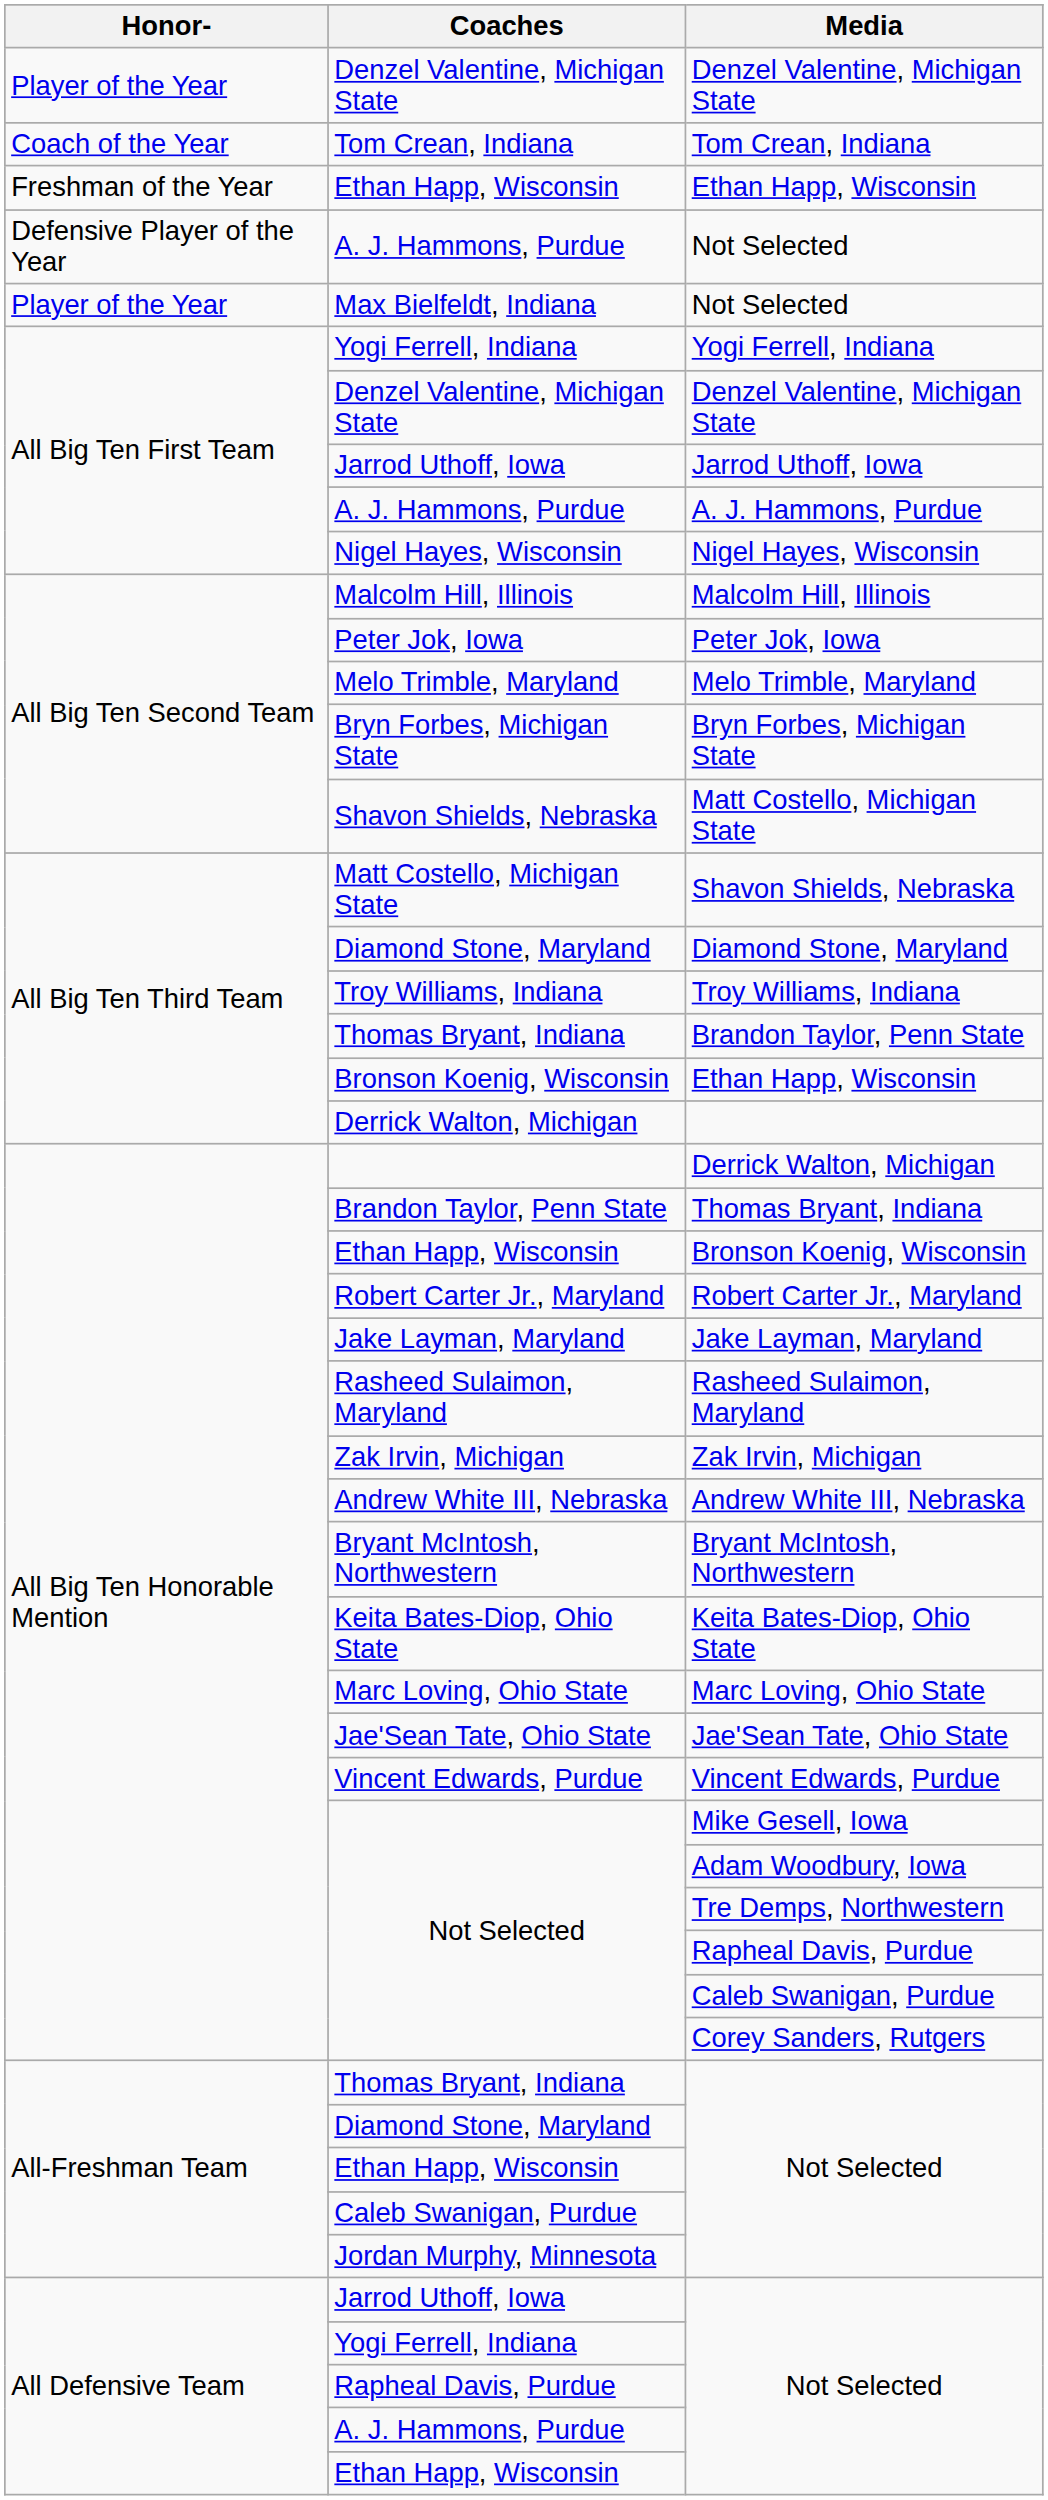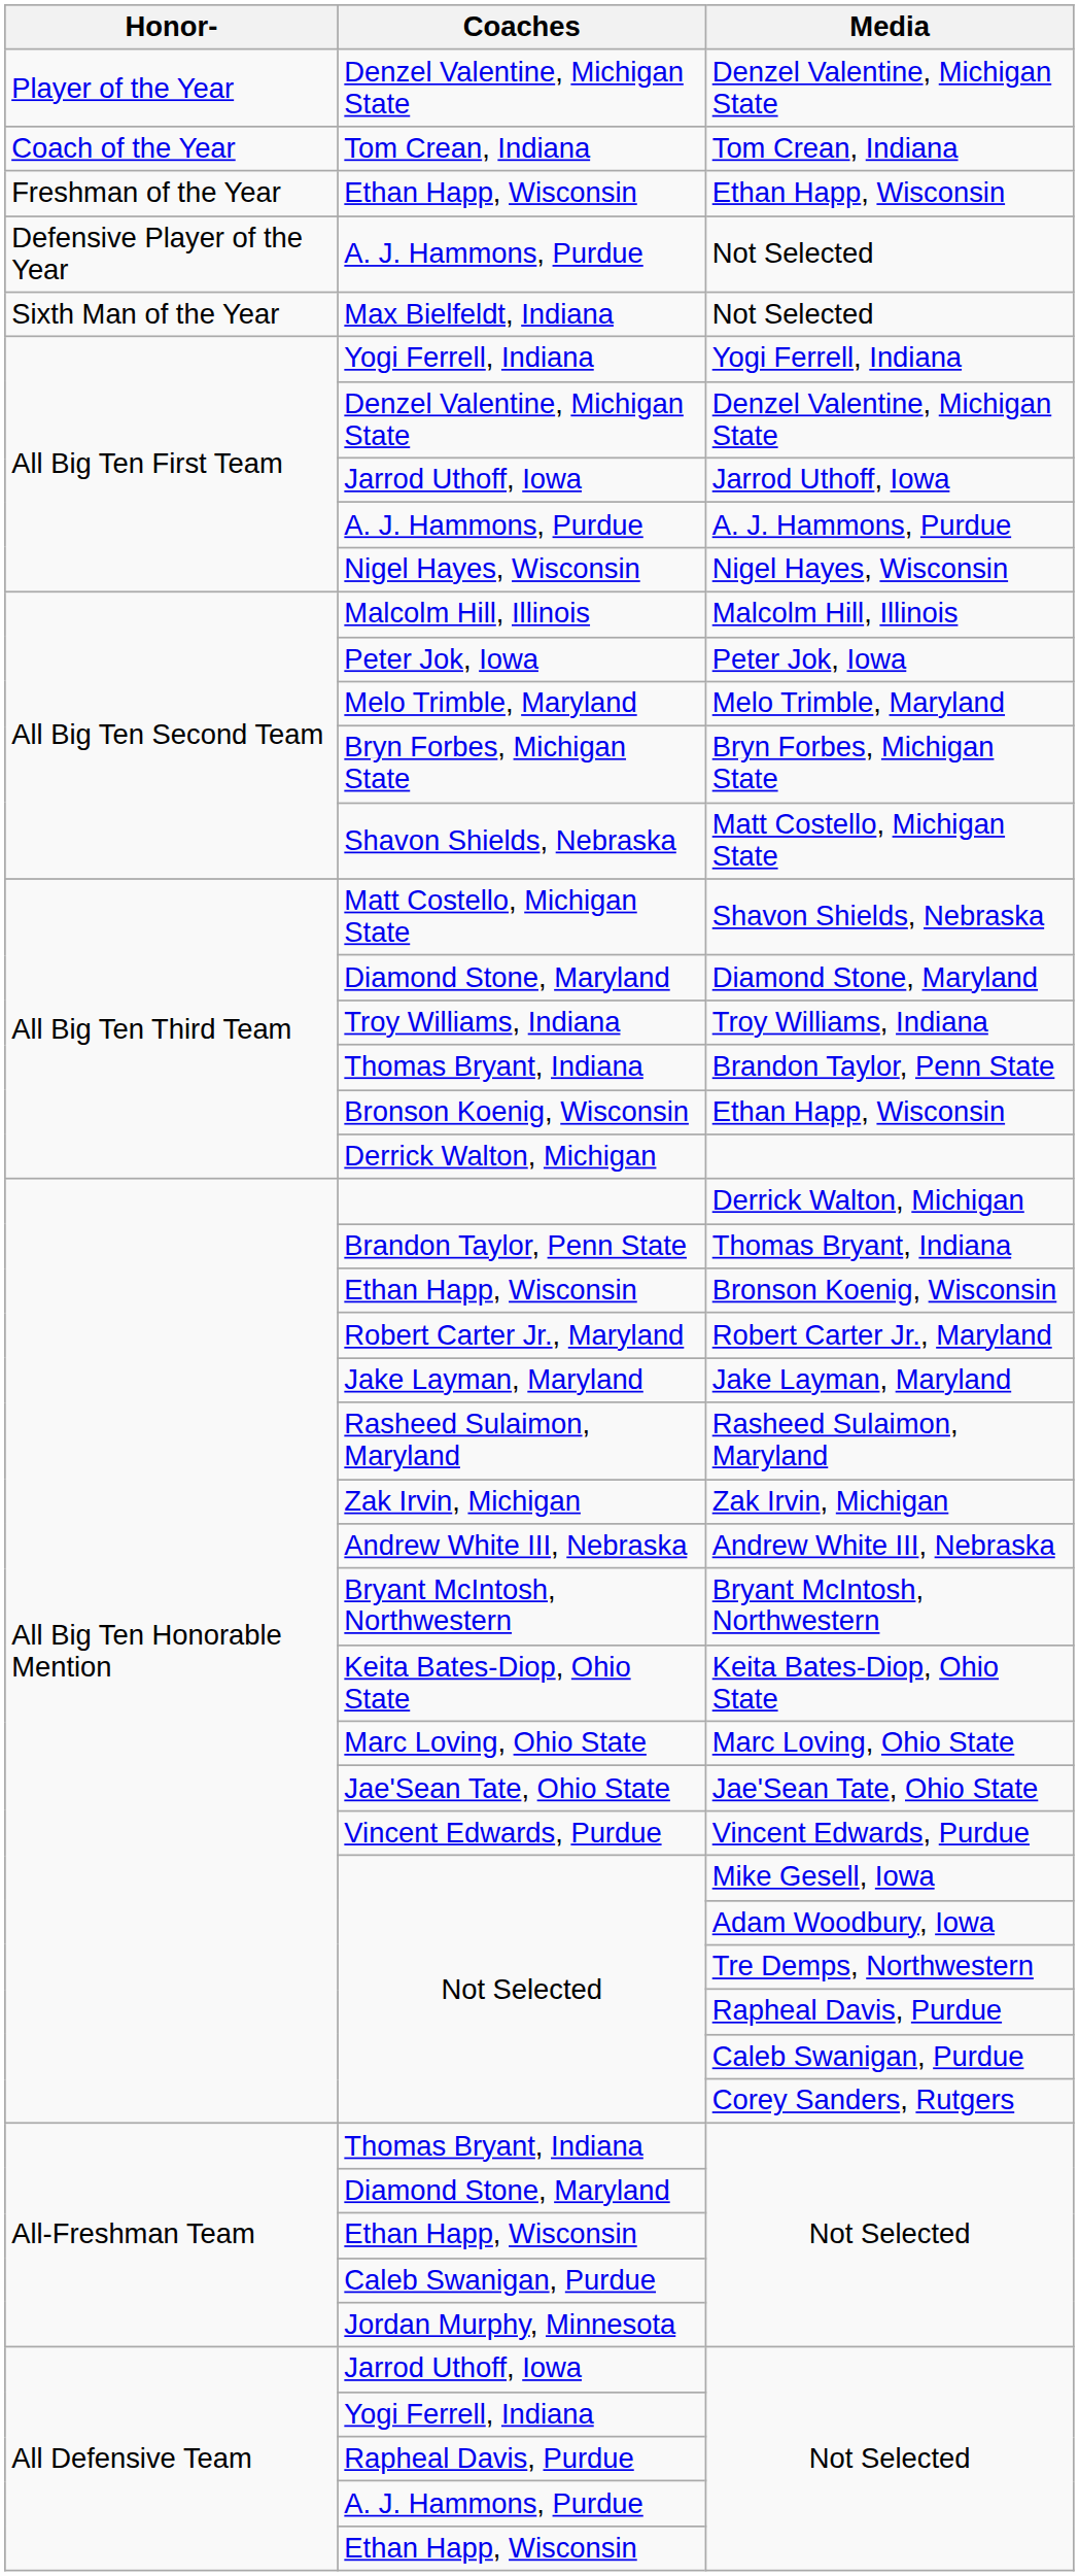 <table class="wikitable" border="1">
 <tr>
 <th>Honor-</th>
 <th>Coaches</th>
 <th>Media</th>
 </tr>
 <tr>
 <td><a href='#'>Player of the Year</a></td>
 <td><a href='#'>Denzel Valentine</a>, <a href='#'>Michigan State</a></td>
 <td><a href='#'>Denzel Valentine</a>, <a href='#'>Michigan State</a></td>
 </tr>
 <tr>
 <td><a href='#'>Coach of the Year</a></td>
 <td><a href='#'>Tom Crean</a>, <a href='#'>Indiana</a></td>
 <td><a href='#'>Tom Crean</a>, <a href='#'>Indiana</a></td>
 </tr>
 <tr>
 <td>Freshman of the Year</td>
 <td><a href='#'>Ethan Happ</a>, <a href='#'>Wisconsin</a></td>
 <td><a href='#'>Ethan Happ</a>, <a href='#'>Wisconsin</a></td>
 </tr>
 <tr>
 <td>Defensive Player of the Year</td>
 <td><a href='#'>A. J. Hammons</a>, <a href='#'>Purdue</a></td>
 <td>Not Selected</td>
 </tr>
 <tr>
-<td><a href='#'>Player of the Year</a></td>
+<td>Sixth Man of the Year</td>
 <td><a href='#'>Max Bielfeldt</a>, <a href='#'>Indiana</a></td>
 <td>Not Selected</td>
 </tr>
 <tr>
 <td rowspan=5 valign=middle>All Big Ten First Team</td>
 <td><a href='#'>Yogi Ferrell</a>, <a href='#'>Indiana</a></td>
 <td><a href='#'>Yogi Ferrell</a>, <a href='#'>Indiana</a></td>
 </tr>
 <tr>
 <td><a href='#'>Denzel Valentine</a>, <a href='#'>Michigan State</a></td>
 <td><a href='#'>Denzel Valentine</a>, <a href='#'>Michigan State</a></td>
 </tr>
 <tr>
 <td><a href='#'>Jarrod Uthoff</a>, <a href='#'>Iowa</a></td>
 <td><a href='#'>Jarrod Uthoff</a>, <a href='#'>Iowa</a></td>
 </tr>
 <tr>
 <td><a href='#'>A. J. Hammons</a>, <a href='#'>Purdue</a></td>
 <td><a href='#'>A. J. Hammons</a>, <a href='#'>Purdue</a></td>
 </tr>
 <tr>
 <td><a href='#'>Nigel Hayes</a>, <a href='#'>Wisconsin</a></td>
 <td><a href='#'>Nigel Hayes</a>, <a href='#'>Wisconsin</a></td>
 </tr>
 <tr>
 <td rowspan=5 valign=middle>All Big Ten Second Team</td>
 <td><a href='#'>Malcolm Hill</a>, <a href='#'>Illinois</a></td>
 <td><a href='#'>Malcolm Hill</a>, <a href='#'>Illinois</a></td>
 </tr>
 <tr>
 <td><a href='#'>Peter Jok</a>, <a href='#'>Iowa</a></td>
 <td><a href='#'>Peter Jok</a>, <a href='#'>Iowa</a></td>
 </tr>
 <tr>
 <td><a href='#'>Melo Trimble</a>, <a href='#'>Maryland</a></td>
 <td><a href='#'>Melo Trimble</a>, <a href='#'>Maryland</a></td>
 </tr>
 <tr>
 <td><a href='#'>Bryn Forbes</a>, <a href='#'>Michigan State</a></td>
 <td><a href='#'>Bryn Forbes</a>, <a href='#'>Michigan State</a></td>
 </tr>
 <tr>
 <td><a href='#'>Shavon Shields</a>, <a href='#'>Nebraska</a></td>
 <td><a href='#'>Matt Costello</a>, <a href='#'>Michigan State</a></td>
 </tr>
 <tr>
 <td rowspan=6 valign=middle>All Big Ten Third Team</td>
 <td><a href='#'>Matt Costello</a>, <a href='#'>Michigan State</a></td>
 <td><a href='#'>Shavon Shields</a>, <a href='#'>Nebraska</a></td>
 </tr>
 <tr>
 <td><a href='#'>Diamond Stone</a>, <a href='#'>Maryland</a></td>
 <td><a href='#'>Diamond Stone</a>, <a href='#'>Maryland</a></td>
 </tr>
 <tr>
 <td><a href='#'>Troy Williams</a>, <a href='#'>Indiana</a></td>
 <td><a href='#'>Troy Williams</a>, <a href='#'>Indiana</a></td>
 </tr>
 <tr>
 <td><a href='#'>Thomas Bryant</a>, <a href='#'>Indiana</a></td>
 <td><a href='#'>Brandon Taylor</a>, <a href='#'>Penn State</a></td>
 </tr>
 <tr>
 <td><a href='#'>Bronson Koenig</a>, <a href='#'>Wisconsin</a></td>
 <td><a href='#'>Ethan Happ</a>, <a href='#'>Wisconsin</a></td>
 </tr>
 <tr>
 <td><a href='#'>Derrick Walton</a>, <a href='#'>Michigan</a></td>
 <td></td>
 </tr>
 <tr>
 <td rowspan=19 valign=middle>All Big Ten Honorable Mention</td>
 <td></td>
 <td><a href='#'>Derrick Walton</a>, <a href='#'>Michigan</a></td>
 </tr>
 <tr>
 <td><a href='#'>Brandon Taylor</a>, <a href='#'>Penn State</a></td>
 <td><a href='#'>Thomas Bryant</a>, <a href='#'>Indiana</a></td>
 </tr>
 <tr>
 <td><a href='#'>Ethan Happ</a>, <a href='#'>Wisconsin</a></td>
 <td><a href='#'>Bronson Koenig</a>, <a href='#'>Wisconsin</a></td>
 </tr>
 <tr>
 <td><a href='#'>Robert Carter Jr.</a>, <a href='#'>Maryland</a></td>
 <td><a href='#'>Robert Carter Jr.</a>, <a href='#'>Maryland</a></td>
 </tr>
 <tr>
 <td><a href='#'>Jake Layman</a>, <a href='#'>Maryland</a></td>
 <td><a href='#'>Jake Layman</a>, <a href='#'>Maryland</a></td>
 </tr>
 <tr>
 <td><a href='#'>Rasheed Sulaimon</a>, <a href='#'>Maryland</a></td>
 <td><a href='#'>Rasheed Sulaimon</a>, <a href='#'>Maryland</a></td>
 </tr>
 <tr>
 <td><a href='#'>Zak Irvin</a>, <a href='#'>Michigan</a></td>
 <td><a href='#'>Zak Irvin</a>, <a href='#'>Michigan</a></td>
 </tr>
 <tr>
 <td><a href='#'>Andrew White III</a>, <a href='#'>Nebraska</a></td>
 <td><a href='#'>Andrew White III</a>, <a href='#'>Nebraska</a></td>
 </tr>
 <tr>
 <td><a href='#'>Bryant McIntosh</a>, <a href='#'>Northwestern</a></td>
 <td><a href='#'>Bryant McIntosh</a>, <a href='#'>Northwestern</a></td>
 </tr>
 <tr>
 <td><a href='#'>Keita Bates-Diop</a>, <a href='#'>Ohio State</a></td>
 <td><a href='#'>Keita Bates-Diop</a>, <a href='#'>Ohio State</a></td>
 </tr>
 <tr>
 <td><a href='#'>Marc Loving</a>, <a href='#'>Ohio State</a></td>
 <td><a href='#'>Marc Loving</a>, <a href='#'>Ohio State</a></td>
 </tr>
 <tr>
 <td><a href='#'>Jae'Sean Tate</a>, <a href='#'>Ohio State</a></td>
 <td><a href='#'>Jae'Sean Tate</a>, <a href='#'>Ohio State</a></td>
 </tr>
 <tr>
 <td><a href='#'>Vincent Edwards</a>, <a href='#'>Purdue</a></td>
 <td><a href='#'>Vincent Edwards</a>, <a href='#'>Purdue</a></td>
 </tr>
 <tr>
 <td rowspan=6 colspan=1 align=center>Not Selected</td>
 <td><a href='#'>Mike Gesell</a>, <a href='#'>Iowa</a></td>
 </tr>
 <tr>
 <td><a href='#'>Adam Woodbury</a>, <a href='#'>Iowa</a></td>
 </tr>
 <tr>
 <td><a href='#'>Tre Demps</a>, <a href='#'>Northwestern</a></td>
 </tr>
 <tr>
 <td><a href='#'>Rapheal Davis</a>, <a href='#'>Purdue</a></td>
 </tr>
 <tr>
 <td><a href='#'>Caleb Swanigan</a>, <a href='#'>Purdue</a></td>
 </tr>
 <tr>
 <td><a href='#'>Corey Sanders</a>, <a href='#'>Rutgers</a></td>
 </tr>
 <tr>
 <td rowspan=5 valign=middle>All-Freshman Team</td>
 <td><a href='#'>Thomas Bryant</a>, <a href='#'>Indiana</a></td>
 <td rowspan=5 colspan=1 align=center>Not Selected</td>
 </tr>
 <tr>
 <td><a href='#'>Diamond Stone</a>, <a href='#'>Maryland</a></td>
 </tr>
 <tr>
 <td><a href='#'>Ethan Happ</a>, <a href='#'>Wisconsin</a></td>
 </tr>
 <tr>
 <td><a href='#'>Caleb Swanigan</a>, <a href='#'>Purdue</a></td>
 </tr>
 <tr>
 <td><a href='#'>Jordan Murphy</a>, <a href='#'>Minnesota</a></td>
 </tr>
 <tr>
 <td rowspan=5 valign=middle>All Defensive Team</td>
 <td><a href='#'>Jarrod Uthoff</a>, <a href='#'>Iowa</a></td>
 <td rowspan=5 colspan=1 align=center>Not Selected</td>
 </tr>
 <tr>
 <td><a href='#'>Yogi Ferrell</a>, <a href='#'>Indiana</a></td>
 </tr>
 <tr>
 <td><a href='#'>Rapheal Davis</a>, <a href='#'>Purdue</a></td>
 </tr>
 <tr>
 <td><a href='#'>A. J. Hammons</a>, <a href='#'>Purdue</a></td>
 </tr>
 <tr>
 <td><a href='#'>Ethan Happ</a>, <a href='#'>Wisconsin</a></td>
 </tr>
 </table>
